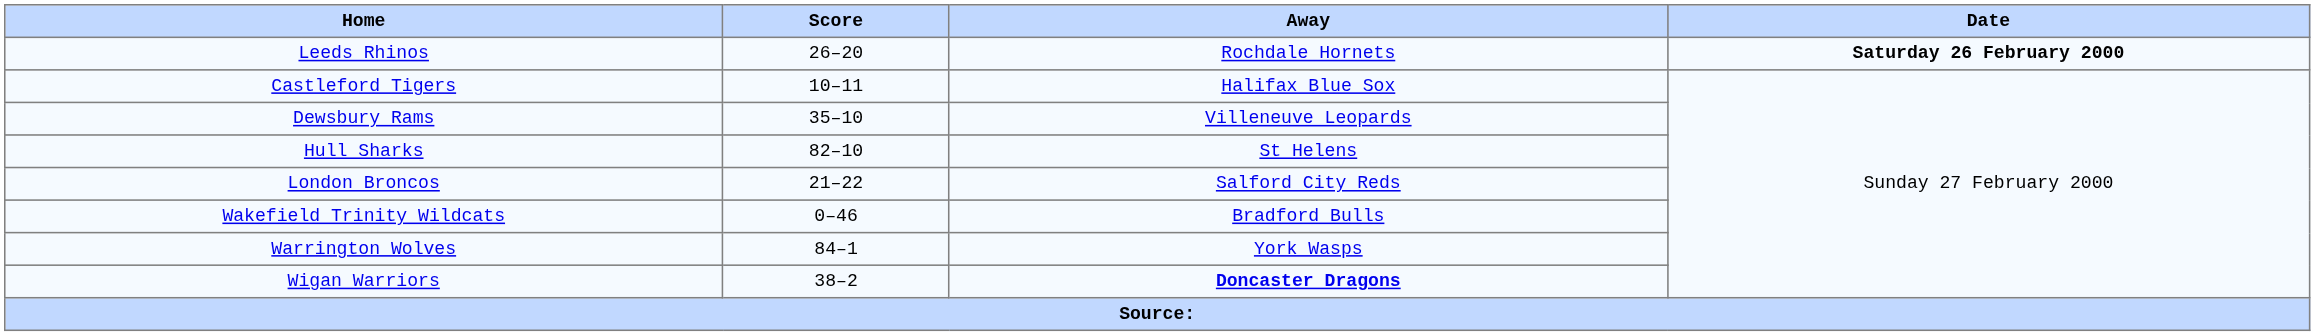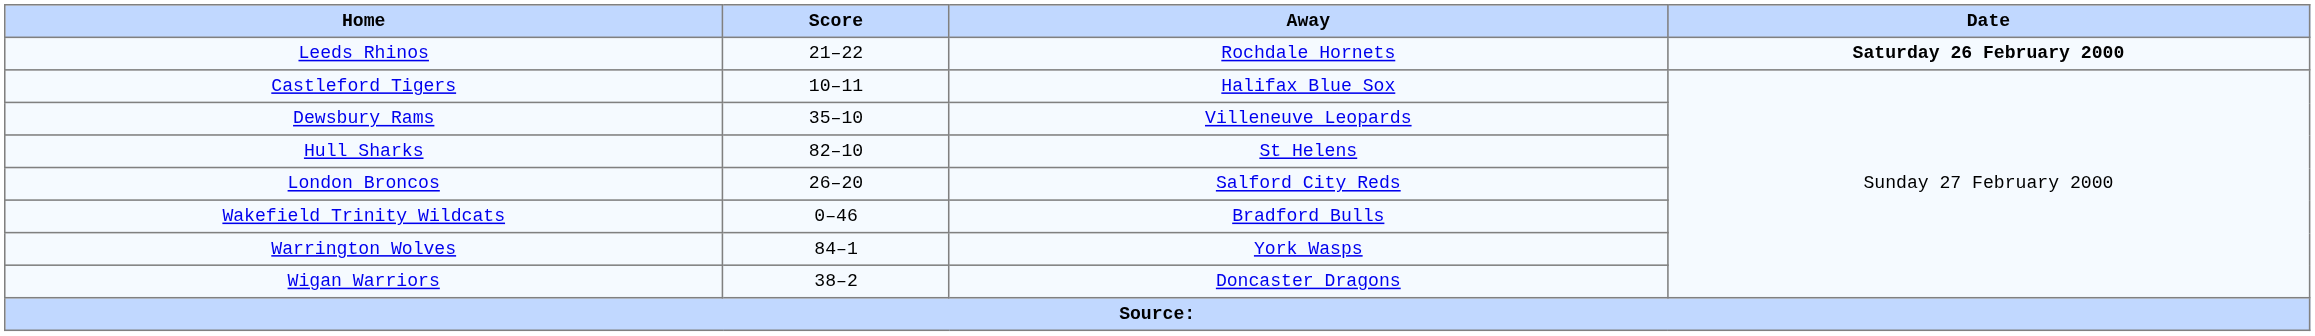 <table border=1 style="border-collapse:collapse; font-size:90%; text-align:center;" cellpadding=3 cellspacing=0 width=75%>
 <tr bgcolor=#C1D8FF>
 <th scope=col width=19%>Home</th>
 <th scope=col width=6%>Score</th>
 <th scope=col width=19%>Away</th>
 <th scope=col width=17%>Date</th>
 </tr>
 <tr bgcolor=#F5FAFF>
 <td><a href='#'>Leeds Rhinos</a></td>
-<td>26–20</td>
+<td>21–22</td>
 <td><a href='#'>Rochdale Hornets</a></td>
 <td><strong>Saturday 26 February 2000</strong></td>
 </tr>
 <tr bgcolor=#F5FAFF>
 <td><a href='#'>Castleford Tigers</a></td>
 <td>10–11</td>
 <td><a href='#'>Halifax Blue Sox</a></td>
 <td rowspan=7>Sunday 27 February 2000</td>
 </tr>
 <tr bgcolor=#F5FAFF>
 <td><a href='#'>Dewsbury Rams</a></td>
 <td>35–10</td>
 <td><a href='#'>Villeneuve Leopards</a></td>
 </tr>
 <tr bgcolor=#F5FAFF>
 <td><a href='#'>Hull Sharks</a></td>
 <td>82–10</td>
 <td><a href='#'>St Helens</a></td>
 </tr>
 <tr bgcolor=#F5FAFF>
 <td><a href='#'>London Broncos</a></td>
-<td>21–22</td>
+<td>26–20</td>
 <td><a href='#'>Salford City Reds</a></td>
 </tr>
 <tr bgcolor=#F5FAFF>
 <td><a href='#'>Wakefield Trinity Wildcats</a></td>
 <td>0–46</td>
 <td><a href='#'>Bradford Bulls</a></td>
 </tr>
 <tr bgcolor=#F5FAFF>
 <td><a href='#'>Warrington Wolves</a></td>
 <td>84–1</td>
 <td><a href='#'>York Wasps</a></td>
 </tr>
 <tr bgcolor=#F5FAFF>
 <td><a href='#'>Wigan Warriors</a></td>
 <td>38–2</td>
-<td><strong><a href='#'>Doncaster Dragons</a></strong></td>
+<td><a href='#'>Doncaster Dragons</a></td>
 </tr>
 <tr style="background:#c1d8ff;">
 <th colspan=4>Source:</th>
 </tr>
 </table>
